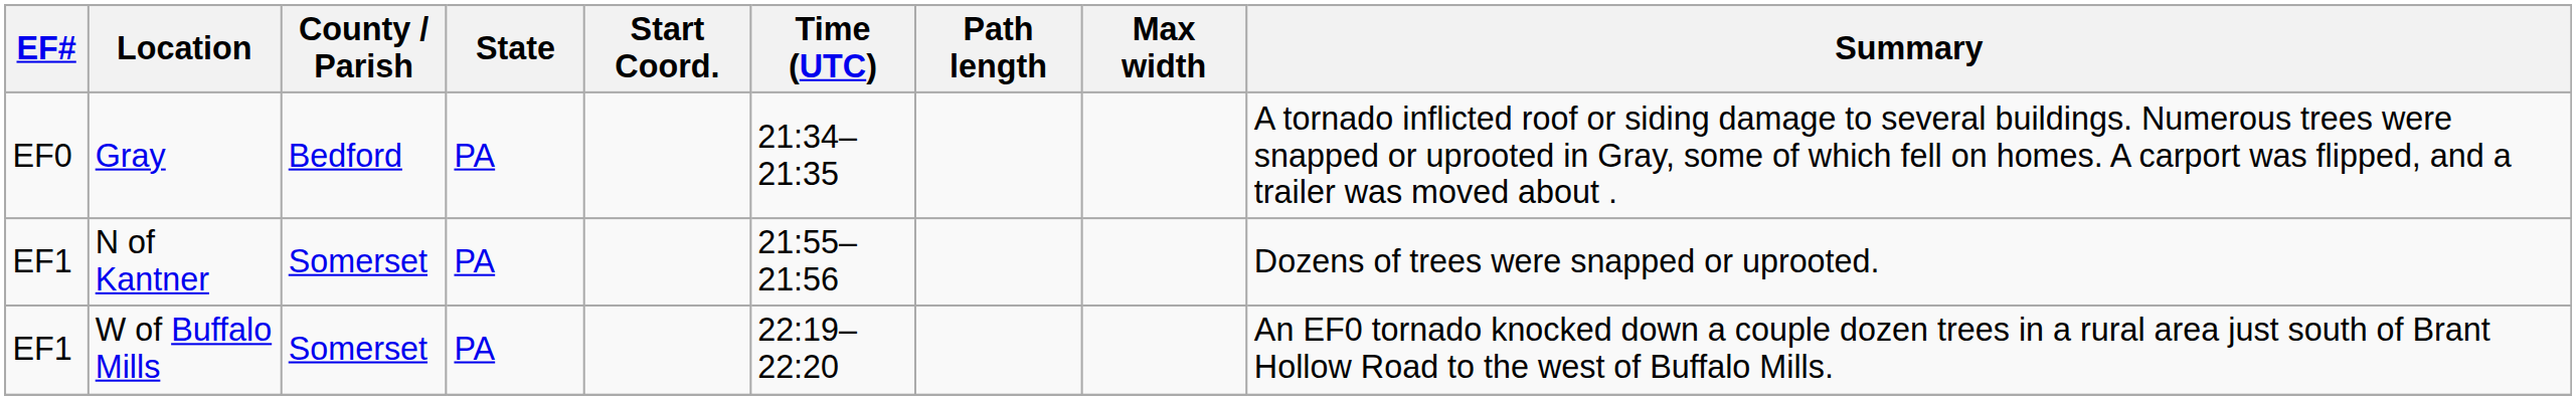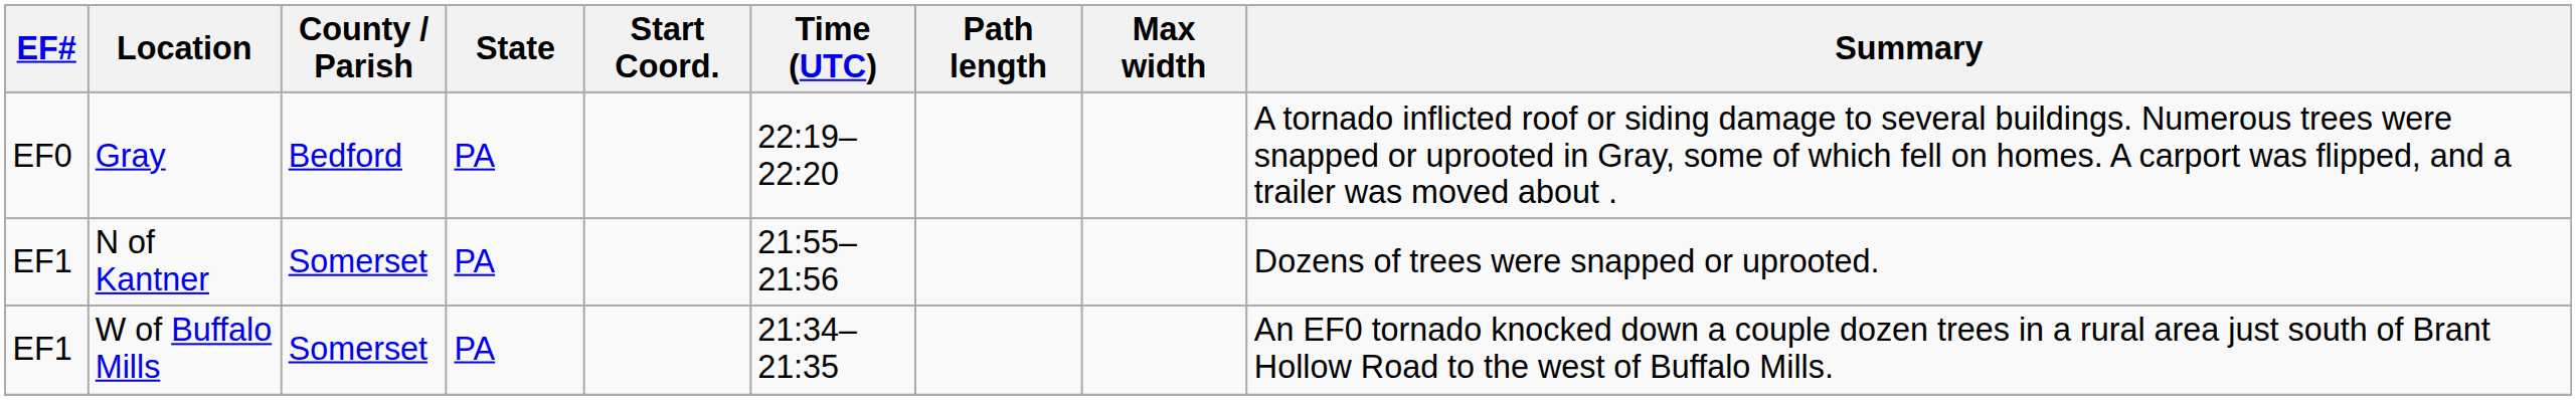 <table class="wikitable sortable" style="width:100%;">
 <tr>
 <th scope="col"  style="width:3%; text-align:center;"><a href='#'>EF#</a></th>
 <th scope="col"  style="width:7%; text-align:center;" class="unsortable">Location</th>
 <th scope="col"  style="width:6%; text-align:center;" class="unsortable">County / Parish</th>
 <th scope="col"  style="width:5%; text-align:center;">State</th>
 <th scope="col"  style="width:6%; text-align:center;">Start Coord.</th>
 <th scope="col"  style="width:6%; text-align:center;">Time (<a href='#'>UTC</a>)</th>
 <th scope="col"  style="width:6%; text-align:center;">Path length</th>
 <th scope="col"  style="width:6%; text-align:center;">Max width</th>
 <th scope="col" class="unsortable" style="width:48%; text-align:center;">Summary</th>
 </tr>
 <tr>
 <td bgcolor=>EF0</td>
 <td><a href='#'>Gray</a></td>
 <td><a href='#'>Bedford</a></td>
 <td><a href='#'>PA</a></td>
 <td></td>
-<td>21:34–21:35</td>
+<td>22:19–22:20</td>
 <td></td>
 <td></td>
 <td>A tornado inflicted roof or siding damage to several buildings. Numerous trees were snapped or uprooted in Gray, some of which fell on homes. A carport was flipped, and a trailer was moved about .</td>
 </tr>
 <tr>
 <td bgcolor=>EF1</td>
 <td>N of <a href='#'>Kantner</a></td>
 <td><a href='#'>Somerset</a></td>
 <td><a href='#'>PA</a></td>
 <td></td>
 <td>21:55–21:56</td>
 <td></td>
 <td></td>
 <td>Dozens of trees were snapped or uprooted.</td>
 </tr>
 <tr>
 <td bgcolor=>EF1</td>
 <td>W of <a href='#'>Buffalo Mills</a></td>
 <td><a href='#'>Somerset</a></td>
 <td><a href='#'>PA</a></td>
 <td></td>
-<td>22:19–22:20</td>
+<td>21:34–21:35</td>
 <td></td>
 <td></td>
 <td>An EF0 tornado knocked down a couple dozen trees in a rural area just south of Brant Hollow Road to the west of Buffalo Mills.</td>
 </tr>
 <tr>
 </tr>
 </table>
